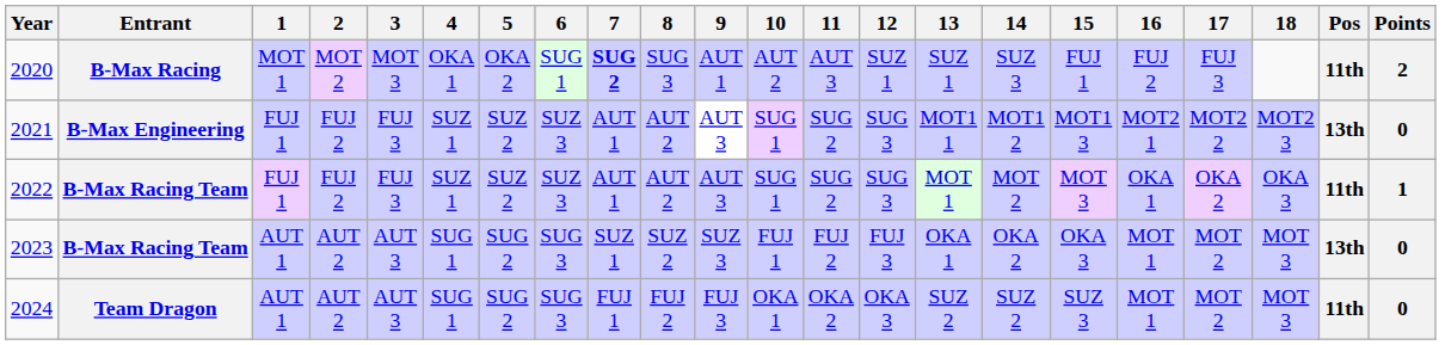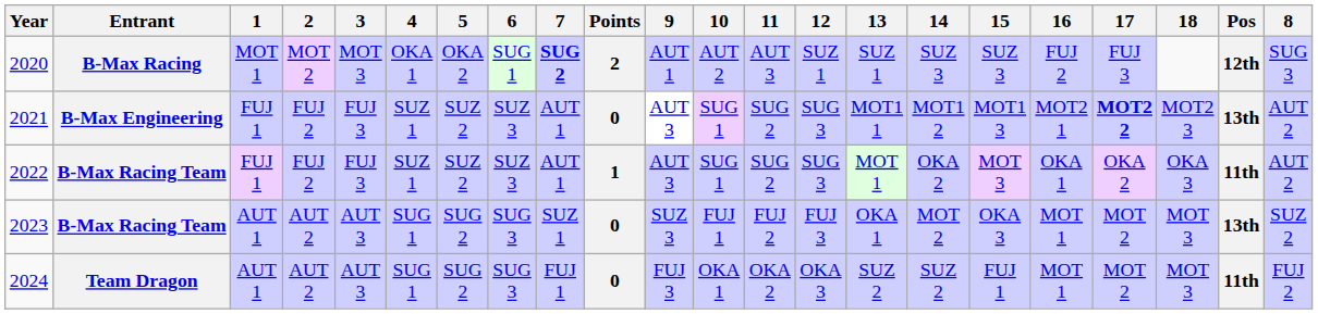 <table class="wikitable" style="text-align:center; font-size:85%">
 <tr>
 <th>Year</th>
 <th>Entrant</th>
 <th>1</th>
 <th>2</th>
 <th>3</th>
 <th>4</th>
 <th>5</th>
 <th>6</th>
 <th>7</th>
-<th>8</th>
+<th>Points</th>
 <th>9</th>
 <th>10</th>
 <th>11</th>
 <th>12</th>
 <th>13</th>
 <th>14</th>
 <th>15</th>
 <th>16</th>
 <th>17</th>
 <th>18</th>
 <th>Pos</th>
-<th>Points</th>
+<th>8</th>
 </tr>
 <tr>
 <td><a href='#'>2020</a></td>
 <th nowrap><a href='#'>B-Max Racing</a></th>
 <td style="background:#CFCFFF;"><a href='#'>MOT<br>1</a><br></td>
 <td style="background:#EFCFFF;"><a href='#'>MOT<br>2</a><br></td>
 <td style="background:#CFCFFF;"><a href='#'>MOT<br>3</a><br></td>
 <td style="background:#CFCFFF;"><a href='#'>OKA<br>1</a><br></td>
 <td style="background:#CFCFFF;"><a href='#'>OKA<br>2</a><br></td>
 <td style="background:#DFFFDF;"><a href='#'>SUG<br>1</a><br></td>
 <td style="background:#CFCFFF;"><strong><a href='#'>SUG<br>2</a><br></strong></td>
-<td style="background:#CFCFFF;"><a href='#'>SUG<br>3</a><br></td>
+<th>2</th>
 <td style="background:#CFCFFF;"><a href='#'>AUT<br>1</a><br></td>
 <td style="background:#CFCFFF;"><a href='#'>AUT<br>2</a><br></td>
 <td style="background:#CFCFFF;"><a href='#'>AUT<br>3</a><br></td>
 <td style="background:#CFCFFF;"><a href='#'>SUZ<br>1</a><br></td>
 <td style="background:#CFCFFF;"><a href='#'>SUZ<br>1</a><br></td>
 <td style="background:#CFCFFF;"><a href='#'>SUZ<br>3</a><br></td>
-<td style="background:#CFCFFF;"><a href='#'>FUJ<br>1</a><br></td>
+<td style="background:#CFCFFF;"><a href='#'>SUZ<br>3</a><br></td>
 <td style="background:#CFCFFF;"><a href='#'>FUJ<br>2</a><br></td>
 <td style="background:#CFCFFF;"><a href='#'>FUJ<br>3</a><br></td>
 <td></td>
-<th>11th</th>
-<th>2</th>
+<th>12th</th>
+<td style="background:#CFCFFF;"><a href='#'>SUG<br>3</a><br></td>
 </tr>
 <tr>
 <td><a href='#'>2021</a></td>
 <th nowrap><a href='#'>B-Max Engineering</a></th>
 <td style="background:#CFCFFF;"><a href='#'>FUJ<br>1</a><br></td>
 <td style="background:#CFCFFF;"><a href='#'>FUJ<br>2</a><br></td>
 <td style="background:#CFCFFF;"><a href='#'>FUJ<br>3</a><br></td>
 <td style="background:#CFCFFF;"><a href='#'>SUZ<br>1</a><br></td>
 <td style="background:#CFCFFF;"><a href='#'>SUZ<br>2</a><br></td>
 <td style="background:#CFCFFF;"><a href='#'>SUZ<br>3</a><br></td>
 <td style="background:#CFCFFF;"><a href='#'>AUT<br>1</a><br></td>
-<td style="background:#CFCFFF;"><a href='#'>AUT<br>2</a><br></td>
+<th>0</th>
 <td style="background:#FFFFFF;"><a href='#'>AUT<br>3</a><br></td>
 <td style="background:#EFCFFF;"><a href='#'>SUG<br>1</a><br></td>
 <td style="background:#CFCFFF;"><a href='#'>SUG<br>2</a><br></td>
 <td style="background:#CFCFFF;"><a href='#'>SUG<br>3</a><br></td>
 <td style="background:#CFCFFF;"><a href='#'>MOT1<br>1</a><br></td>
 <td style="background:#CFCFFF;"><a href='#'>MOT1<br>2</a><br></td>
 <td style="background:#CFCFFF;"><a href='#'>MOT1<br>3</a><br></td>
 <td style="background:#CFCFFF;"><a href='#'>MOT2<br>1</a><br></td>
-<td style="background:#CFCFFF;"><a href='#'>MOT2<br>2</a><br></td>
+<td style="background:#CFCFFF;"><strong><a href='#'>MOT2<br>2</a><br></strong></td>
 <td style="background:#CFCFFF;"><a href='#'>MOT2<br>3</a><br></td>
 <th>13th</th>
-<th>0</th>
+<td style="background:#CFCFFF;"><a href='#'>AUT<br>2</a><br></td>
 </tr>
 <tr>
 <td><a href='#'>2022</a></td>
 <th nowrap><a href='#'>B-Max Racing Team</a></th>
 <td style="background:#EFCFFF;"><a href='#'>FUJ<br>1</a><br></td>
 <td style="background:#CFCFFF;"><a href='#'>FUJ<br>2</a><br></td>
 <td style="background:#CFCFFF;"><a href='#'>FUJ<br>3</a><br></td>
 <td style="background:#CFCFFF;"><a href='#'>SUZ<br>1</a><br></td>
 <td style="background:#CFCFFF;"><a href='#'>SUZ<br>2</a><br></td>
 <td style="background:#CFCFFF;"><a href='#'>SUZ<br>3</a><br></td>
 <td style="background:#CFCFFF;"><a href='#'>AUT<br>1</a><br></td>
-<td style="background:#CFCFFF;"><a href='#'>AUT<br>2</a><br></td>
+<th>1</th>
 <td style="background:#CFCFFF;"><a href='#'>AUT<br>3</a><br></td>
 <td style="background:#CFCFFF;"><a href='#'>SUG<br>1</a><br></td>
 <td style="background:#CFCFFF;"><a href='#'>SUG<br>2</a><br></td>
 <td style="background:#CFCFFF;"><a href='#'>SUG<br>3</a><br></td>
 <td style="background:#DFFFDF;"><a href='#'>MOT<br>1</a><br></td>
-<td style="background:#CFCFFF;"><a href='#'>MOT<br>2</a><br></td>
+<td style="background:#CFCFFF;"><a href='#'>OKA<br>2</a><br></td>
 <td style="background:#EFCFFF;"><a href='#'>MOT<br>3</a><br></td>
 <td style="background:#CFCFFF;"><a href='#'>OKA<br>1</a><br></td>
 <td style="background:#EFCFFF;"><a href='#'>OKA<br>2</a><br></td>
 <td style="background:#CFCFFF;"><a href='#'>OKA<br>3</a><br></td>
 <th>11th</th>
-<th>1</th>
+<td style="background:#CFCFFF;"><a href='#'>AUT<br>2</a><br></td>
 </tr>
 <tr>
 <td><a href='#'>2023</a></td>
 <th nowrap><a href='#'>B-Max Racing Team</a></th>
 <td style="background:#CFCFFF;"><a href='#'>AUT<br>1</a><br></td>
 <td style="background:#CFCFFF;"><a href='#'>AUT<br>2</a><br></td>
 <td style="background:#CFCFFF;"><a href='#'>AUT<br>3</a><br></td>
 <td style="background:#CFCFFF;"><a href='#'>SUG<br>1</a><br></td>
 <td style="background:#CFCFFF;"><a href='#'>SUG<br>2</a><br></td>
 <td style="background:#CFCFFF;"><a href='#'>SUG<br>3</a><br></td>
 <td style="background:#CFCFFF;"><a href='#'>SUZ<br>1</a><br></td>
-<td style="background:#CFCFFF;"><a href='#'>SUZ<br>2</a><br></td>
+<th>0</th>
 <td style="background:#CFCFFF;"><a href='#'>SUZ<br>3</a><br></td>
 <td style="background:#CFCFFF;"><a href='#'>FUJ<br>1</a><br></td>
 <td style="background:#CFCFFF;"><a href='#'>FUJ<br>2</a><br></td>
 <td style="background:#CFCFFF;"><a href='#'>FUJ<br>3</a><br></td>
 <td style="background:#CFCFFF;"><a href='#'>OKA<br>1</a><br></td>
-<td style="background:#CFCFFF;"><a href='#'>OKA<br>2</a><br></td>
+<td style="background:#CFCFFF;"><a href='#'>MOT<br>2</a><br></td>
 <td style="background:#CFCFFF;"><a href='#'>OKA<br>3</a><br></td>
 <td style="background:#CFCFFF;"><a href='#'>MOT<br>1</a><br></td>
 <td style="background:#CFCFFF;"><a href='#'>MOT<br>2</a><br></td>
 <td style="background:#CFCFFF;"><a href='#'>MOT<br>3</a><br></td>
 <th>13th</th>
-<th>0</th>
+<td style="background:#CFCFFF;"><a href='#'>SUZ<br>2</a><br></td>
 </tr>
 <tr>
 <td><a href='#'>2024</a></td>
 <th><a href='#'>Team Dragon</a></th>
 <td style="background:#CFCFFF;"><a href='#'>AUT<br>1</a><br></td>
 <td style="background:#CFCFFF;"><a href='#'>AUT<br>2</a><br></td>
 <td style="background:#CFCFFF;"><a href='#'>AUT<br>3</a><br></td>
 <td style="background:#CFCFFF;"><a href='#'>SUG<br>1</a><br></td>
 <td style="background:#CFCFFF;"><a href='#'>SUG<br>2</a><br></td>
 <td style="background:#CFCFFF;"><a href='#'>SUG<br>3</a><br></td>
 <td style="background:#CFCFFF;"><a href='#'>FUJ<br>1</a><br></td>
-<td style="background:#CFCFFF;"><a href='#'>FUJ<br>2</a><br></td>
+<th>0</th>
 <td style="background:#CFCFFF;"><a href='#'>FUJ<br>3</a><br></td>
 <td style="background:#CFCFFF;"><a href='#'>OKA<br>1</a><br></td>
 <td style="background:#CFCFFF;"><a href='#'>OKA<br>2</a><br></td>
 <td style="background:#CFCFFF;"><a href='#'>OKA<br>3</a><br></td>
 <td style="background:#CFCFFF;"><a href='#'>SUZ<br>2</a><br></td>
 <td style="background:#CFCFFF;"><a href='#'>SUZ<br>2</a><br></td>
-<td style="background:#CFCFFF;"><a href='#'>SUZ<br>3</a><br></td>
+<td style="background:#CFCFFF;"><a href='#'>FUJ<br>1</a><br></td>
 <td style="background:#CFCFFF;"><a href='#'>MOT<br>1</a><br></td>
 <td style="background:#CFCFFF;"><a href='#'>MOT<br>2</a><br></td>
 <td style="background:#CFCFFF;"><a href='#'>MOT<br>3</a><br></td>
 <th>11th</th>
-<th>0</th>
+<td style="background:#CFCFFF;"><a href='#'>FUJ<br>2</a><br></td>
 </tr>
 </table>
